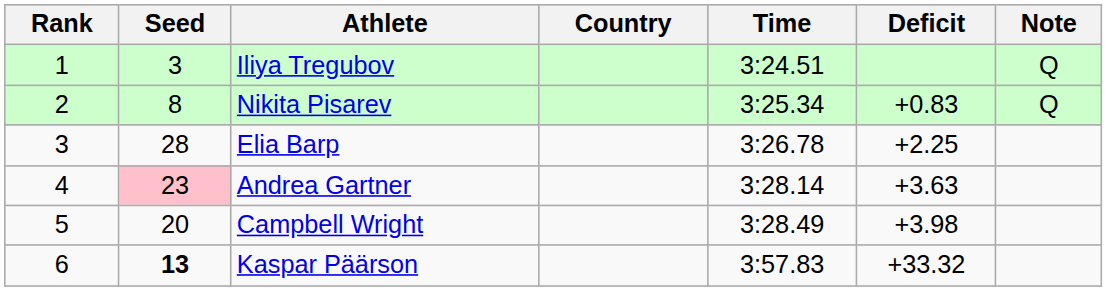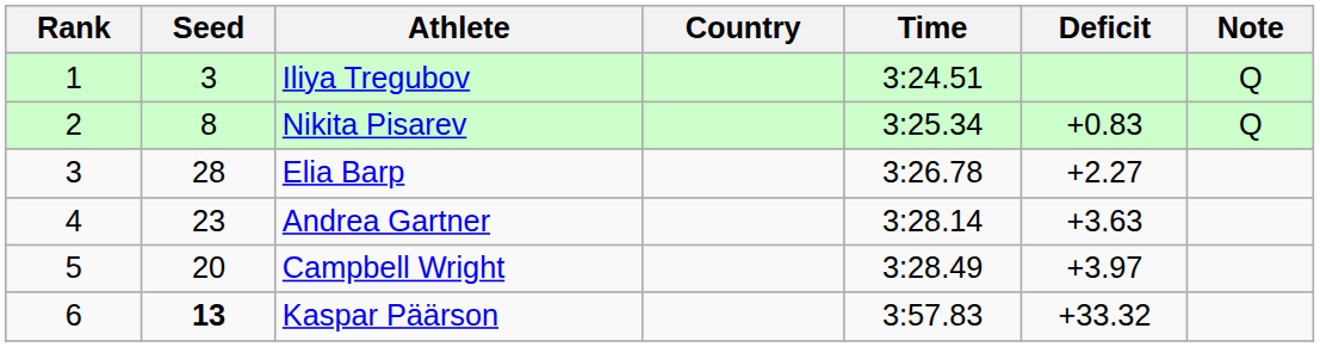 <table class="wikitable sortable" style="text-align:center" width=55%>
 <tr>
 <th>Rank</th>
 <th>Seed</th>
 <th>Athlete</th>
 <th>Country</th>
 <th>Time</th>
 <th>Deficit</th>
 <th>Note</th>
 </tr>
 <tr bgcolor=ccffcc>
 <td>1</td>
 <td>3</td>
 <td align=left><a href='#'>Iliya Tregubov</a></td>
 <td align=left></td>
 <td>3:24.51</td>
 <td></td>
 <td>Q</td>
 </tr>
 <tr bgcolor=ccffcc>
 <td>2</td>
 <td>8</td>
 <td align=left><a href='#'>Nikita Pisarev</a></td>
 <td align=left></td>
 <td>3:25.34</td>
 <td>+0.83</td>
 <td>Q</td>
 </tr>
 <tr>
 <td>3</td>
 <td>28</td>
 <td align=left><a href='#'>Elia Barp</a></td>
 <td align=left></td>
 <td>3:26.78</td>
-<td>+2.25</td>
+<td>+2.27</td>
 <td></td>
 </tr>
 <tr>
 <td>4</td>
-<td style="background: pink;">23</td>
+<td>23</td>
 <td align=left><a href='#'>Andrea Gartner</a></td>
 <td align=left></td>
 <td>3:28.14</td>
 <td>+3.63</td>
 <td></td>
 </tr>
 <tr>
 <td>5</td>
 <td>20</td>
 <td align=left><a href='#'>Campbell Wright</a></td>
 <td align=left></td>
 <td>3:28.49</td>
-<td>+3.98</td>
+<td>+3.97</td>
 <td></td>
 </tr>
 <tr>
 <td>6</td>
 <td><strong>13</strong></td>
 <td align=left><a href='#'>Kaspar Päärson</a></td>
 <td align=left></td>
 <td>3:57.83</td>
 <td>+33.32</td>
 <td></td>
 </tr>
 </table>
